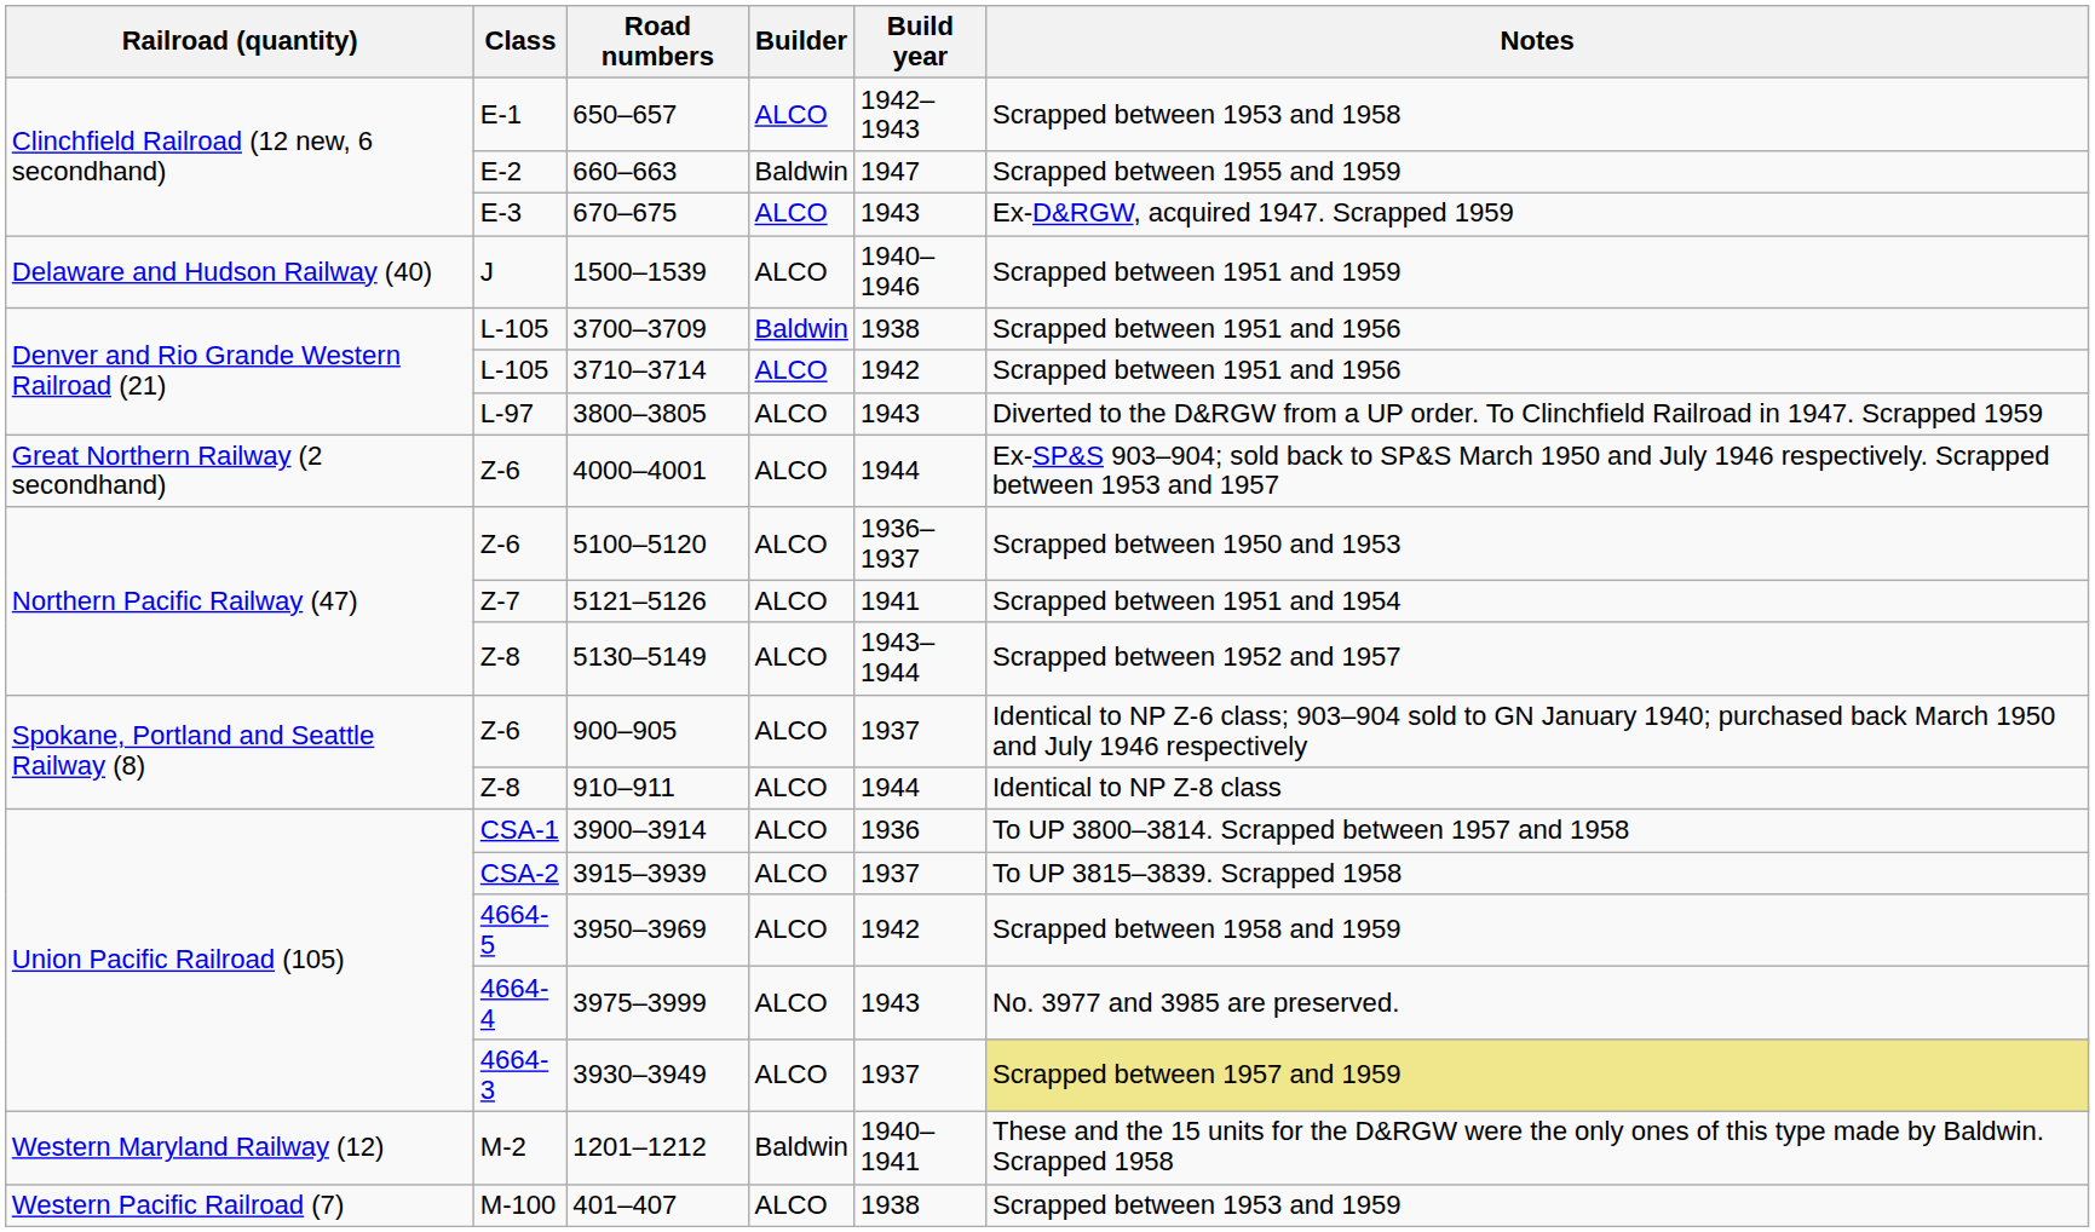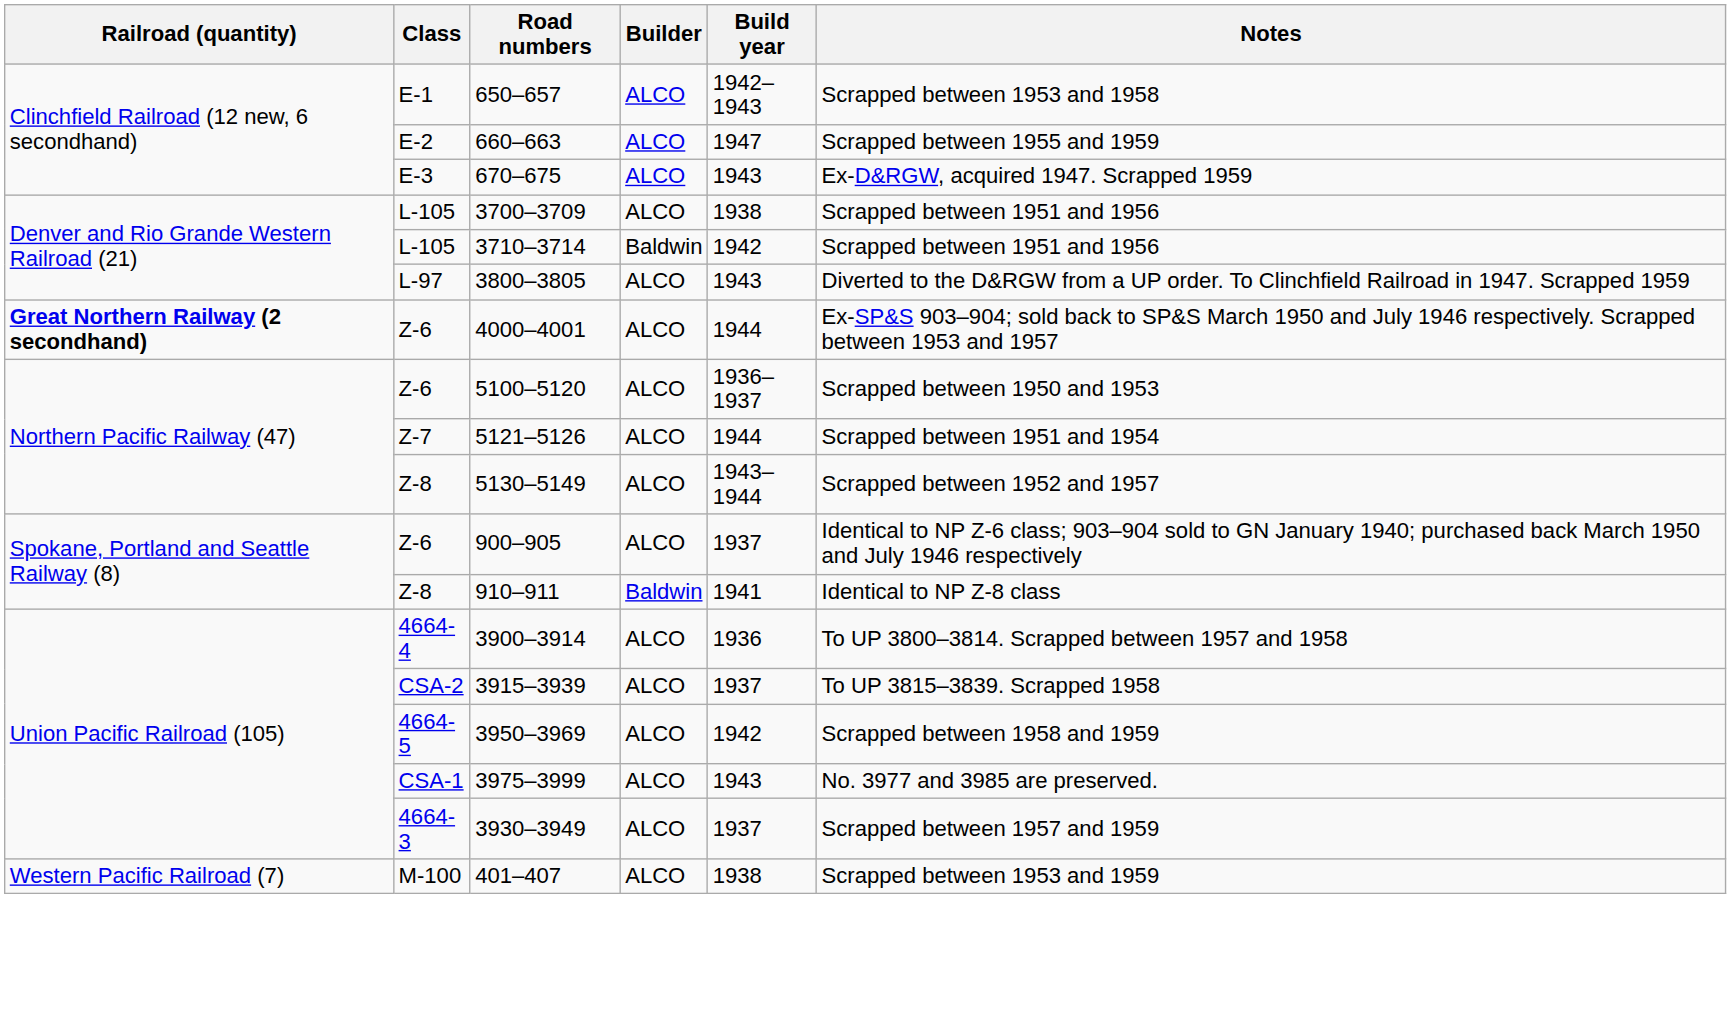 <table class="wikitable">
 <tr>
 <th>Railroad (quantity)</th>
 <th>Class</th>
 <th>Road numbers</th>
 <th>Builder</th>
 <th>Build year</th>
 <th>Notes</th>
 </tr>
 <tr>
 <td rowspan=3><a href='#'>Clinchfield Railroad</a> (12 new, 6 secondhand)</td>
 <td>E-1</td>
 <td>650–657</td>
 <td><a href='#'>ALCO</a></td>
 <td>1942–1943</td>
 <td>Scrapped between 1953 and 1958</td>
 </tr>
 <tr>
 <td>E-2</td>
 <td>660–663</td>
-<td>Baldwin</td>
+<td><a href='#'>ALCO</a></td>
 <td>1947</td>
 <td>Scrapped between 1955 and 1959</td>
 </tr>
 <tr>
 <td>E-3</td>
 <td>670–675</td>
 <td><a href='#'>ALCO</a></td>
 <td>1943</td>
 <td>Ex-<a href='#'>D&RGW</a>, acquired 1947. Scrapped 1959</td>
 </tr>
 <tr>
-<td><a href='#'>Delaware and Hudson Railway</a> (40)</td>
-<td>J</td>
-<td>1500–1539</td>
-<td>ALCO</td>
-<td>1940–1946</td>
-<td>Scrapped between 1951 and 1959</td>
-</tr>
-<tr>
 <td rowspan=3><a href='#'>Denver and Rio Grande Western Railroad</a> (21)</td>
 <td>L-105</td>
 <td>3700–3709</td>
-<td><a href='#'>Baldwin</a></td>
+<td>ALCO</td>
 <td>1938</td>
 <td>Scrapped between 1951 and 1956</td>
 </tr>
 <tr>
 <td>L-105</td>
 <td>3710–3714</td>
-<td><a href='#'>ALCO</a></td>
+<td>Baldwin</td>
 <td>1942</td>
 <td>Scrapped between 1951 and 1956</td>
 </tr>
 <tr>
 <td>L-97</td>
 <td>3800–3805</td>
 <td>ALCO</td>
 <td>1943</td>
 <td>Diverted to the D&RGW from a UP order. To Clinchfield Railroad in 1947. Scrapped 1959</td>
 </tr>
 <tr>
-<td><a href='#'>Great Northern Railway</a> (2 secondhand)</td>
+<td><strong><a href='#'>Great Northern Railway</a> (2 secondhand)</strong></td>
 <td>Z-6</td>
 <td>4000–4001</td>
 <td>ALCO</td>
 <td>1944</td>
 <td>Ex-<a href='#'>SP&S</a> 903–904; sold back to SP&S March 1950 and July 1946 respectively. Scrapped between 1953 and 1957</td>
 </tr>
 <tr>
 <td rowspan=3><a href='#'>Northern Pacific Railway</a> (47)</td>
 <td>Z-6</td>
 <td>5100–5120</td>
 <td>ALCO</td>
 <td>1936–1937</td>
 <td>Scrapped between 1950 and 1953</td>
 </tr>
 <tr>
 <td>Z-7</td>
 <td>5121–5126</td>
 <td>ALCO</td>
-<td>1941</td>
+<td>1944</td>
 <td>Scrapped between 1951 and 1954</td>
 </tr>
 <tr>
 <td>Z-8</td>
 <td>5130–5149</td>
 <td>ALCO</td>
 <td>1943–1944</td>
 <td>Scrapped between 1952 and 1957</td>
 </tr>
 <tr>
 <td rowspan=2><a href='#'>Spokane, Portland and Seattle Railway</a> (8)</td>
 <td>Z-6</td>
 <td>900–905</td>
 <td>ALCO</td>
 <td>1937</td>
 <td>Identical to NP Z-6 class; 903–904 sold to GN January 1940; purchased back March 1950 and July 1946 respectively</td>
 </tr>
 <tr>
 <td>Z-8</td>
 <td>910–911</td>
-<td>ALCO</td>
-<td>1944</td>
+<td><a href='#'>Baldwin</a></td>
+<td>1941</td>
 <td>Identical to NP Z-8 class</td>
 </tr>
 <tr>
 <td rowspan=5><a href='#'>Union Pacific Railroad</a> (105)</td>
-<td><a href='#'>CSA-1</a></td>
+<td><a href='#'>4664-4</a></td>
 <td>3900–3914</td>
 <td>ALCO</td>
 <td>1936</td>
 <td>To UP 3800–3814. Scrapped between 1957 and 1958</td>
 </tr>
 <tr>
 <td><a href='#'>CSA-2</a></td>
 <td>3915–3939</td>
 <td>ALCO</td>
 <td>1937</td>
 <td>To UP 3815–3839. Scrapped 1958</td>
 </tr>
 <tr>
 <td><a href='#'>4664-5</a></td>
 <td>3950–3969</td>
 <td>ALCO</td>
 <td>1942</td>
 <td>Scrapped between 1958 and 1959</td>
 </tr>
 <tr>
-<td><a href='#'>4664-4</a></td>
+<td><a href='#'>CSA-1</a></td>
 <td>3975–3999</td>
 <td>ALCO</td>
 <td>1943</td>
 <td>No. 3977 and 3985 are preserved.</td>
 </tr>
 <tr>
 <td><a href='#'>4664-3</a></td>
 <td>3930–3949</td>
 <td>ALCO</td>
 <td>1937</td>
-<td style="background: khaki;">Scrapped between 1957 and 1959</td>
-</tr>
-<tr>
-<td><a href='#'>Western Maryland Railway</a> (12)</td>
-<td>M-2</td>
-<td>1201–1212</td>
-<td>Baldwin</td>
-<td>1940–1941</td>
-<td>These and the 15 units for the D&RGW were the only ones of this type made by Baldwin. Scrapped 1958</td>
+<td>Scrapped between 1957 and 1959</td>
 </tr>
 <tr>
 <td><a href='#'>Western Pacific Railroad</a> (7)</td>
 <td>M-100</td>
 <td>401–407</td>
 <td>ALCO</td>
 <td>1938</td>
 <td>Scrapped between 1953 and 1959</td>
 </tr>
 </table>
